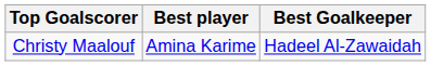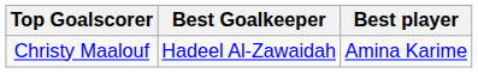 <table class="wikitable" style="text-align: center; margin: 0 auto;">
 <tr>
 <th>Top Goalscorer</th>
+<th>Best Goalkeeper</th>
 <th>Best player</th>
-<th>Best Goalkeeper</th>
 </tr>
 <tr>
 <td> <a href='#'>Christy Maalouf</a></td>
+<td> <a href='#'>Hadeel Al-Zawaidah</a></td>
 <td> <a href='#'>Amina Karime</a></td>
-<td> <a href='#'>Hadeel Al-Zawaidah</a></td>
 </tr>
 </table>
